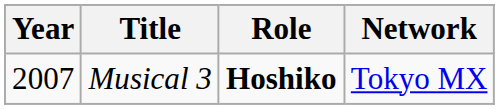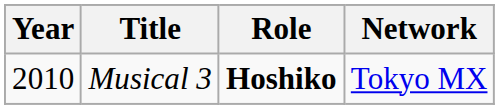 <table class="wikitable">
 <tr>
 <th>Year</th>
 <th>Title</th>
 <th>Role</th>
 <th>Network</th>
 </tr>
 <tr>
-<td>2007</td>
+<td>2010</td>
 <td><em>Musical 3</em></td>
 <td><strong>Hoshiko</strong></td>
 <td><a href='#'>Tokyo MX</a></td>
 </tr>
 </table>
